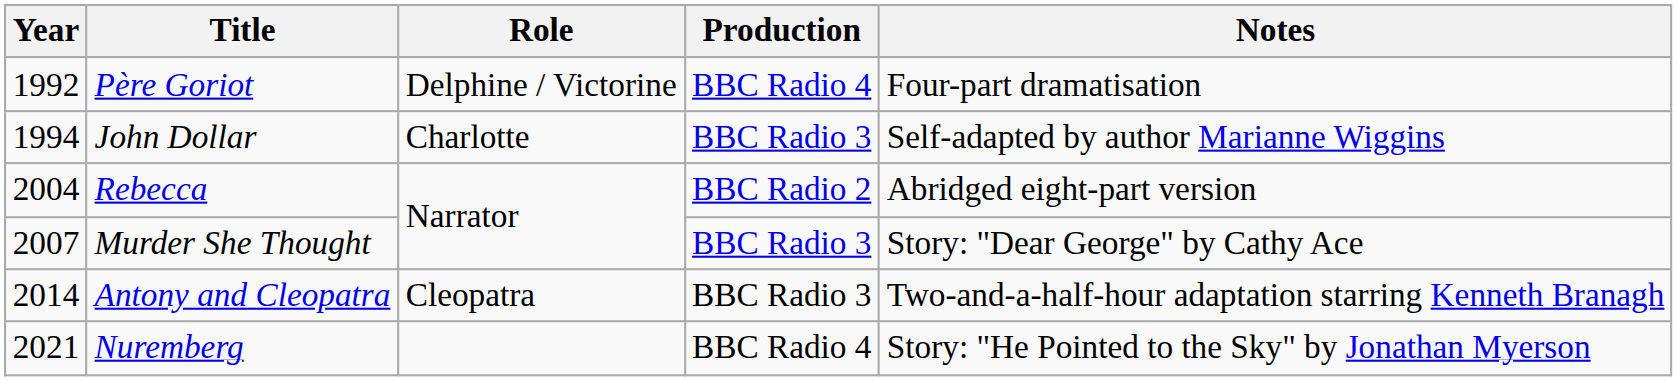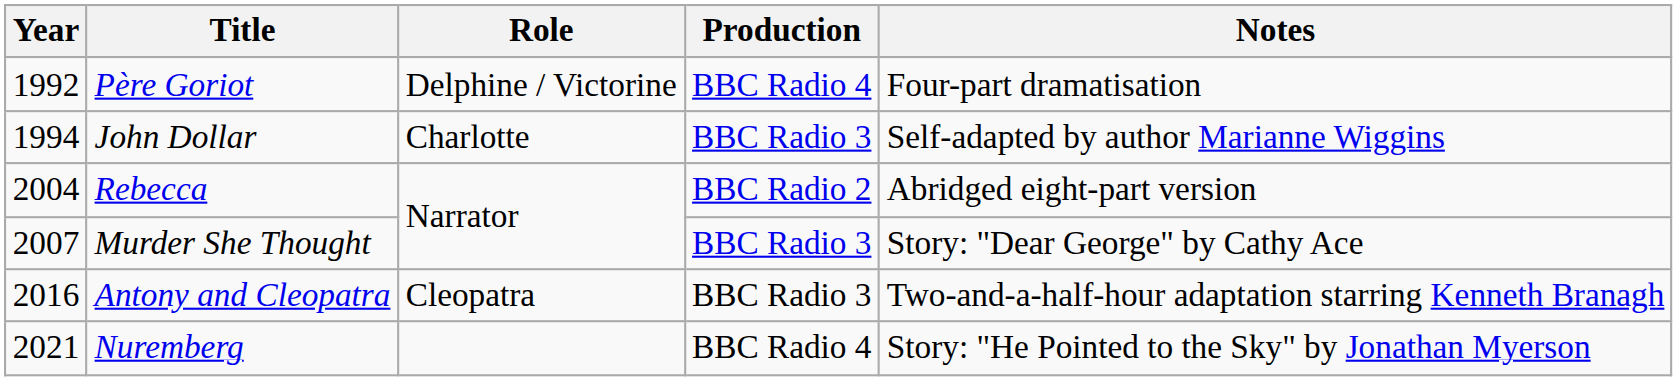 <table class="wikitable sortable">
 <tr>
 <th>Year</th>
 <th>Title</th>
 <th>Role</th>
 <th>Production</th>
 <th class="unsortable">Notes</th>
 </tr>
 <tr>
 <td>1992</td>
 <td><em><a href='#'>Père Goriot</a></em></td>
 <td>Delphine / Victorine</td>
 <td><a href='#'>BBC Radio 4</a></td>
 <td>Four-part dramatisation</td>
 </tr>
 <tr>
 <td>1994</td>
 <td><em>John Dollar</em></td>
 <td>Charlotte</td>
 <td><a href='#'>BBC Radio 3</a></td>
 <td>Self-adapted by author <a href='#'>Marianne Wiggins</a></td>
 </tr>
 <tr>
 <td>2004</td>
 <td><em><a href='#'>Rebecca</a></em></td>
 <td rowspan="2">Narrator</td>
 <td><a href='#'>BBC Radio 2</a></td>
 <td>Abridged eight-part version</td>
 </tr>
 <tr>
 <td>2007</td>
 <td><em>Murder She Thought</em></td>
 <td><a href='#'>BBC Radio 3</a></td>
 <td>Story: "Dear George" by Cathy Ace</td>
 </tr>
 <tr>
-<td>2014</td>
+<td>2016</td>
 <td><em><a href='#'>Antony and Cleopatra</a></em></td>
 <td>Cleopatra</td>
 <td>BBC Radio 3</td>
 <td>Two-and-a-half-hour adaptation starring <a href='#'>Kenneth Branagh</a></td>
 </tr>
 <tr>
 <td>2021</td>
 <td><em><a href='#'>Nuremberg</a></em></td>
 <td></td>
 <td>BBC Radio 4</td>
 <td>Story: "He Pointed to the Sky" by <a href='#'>Jonathan Myerson</a></td>
 </tr>
 </table>
